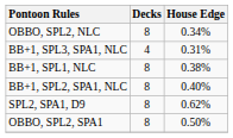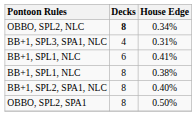 <table class="wikitable" style="margin:1em auto; text-align:center">
 <tr>
 <th style="text-align:left">Pontoon Rules</th>
 <th>Decks</th>
 <th>House Edge</th>
 </tr>
 <tr>
 <td style="text-align:left">OBBO, SPL2, NLC</td>
-<td style="color:black">8</td>
+<td style="color:black"><strong>8</strong></td>
 <td style="color:black">0.34%</td>
 </tr>
 <tr>
 <td style="text-align:left">BB+1, SPL3, SPA1, NLC</td>
 <td style="color:black">4</td>
 <td style="color:black">0.31%</td>
+</tr>
+<tr>
+<td style="text-align:left">BB+1, SPL1, NLC</td>
+<td style="color:black">6</td>
+<td style="color:black">0.41%</td>
 </tr>
 <tr>
 <td style="text-align:left">BB+1, SPL1, NLC</td>
 <td style="color:black">8</td>
 <td style="color:black">0.38%</td>
 </tr>
 <tr>
 <td style="text-align:left">BB+1, SPL2, SPA1, NLC</td>
 <td style="color:black">8</td>
 <td style="color:black">0.40%</td>
 </tr>
 <tr>
-<td style="text-align:left">SPL2, SPA1, D9</td>
-<td style="color:black">8</td>
-<td style="color:black">0.62%</td>
-</tr>
-<tr>
 <td style="text-align:left">OBBO, SPL2, SPA1</td>
 <td style="color:black">8</td>
 <td style="color:black">0.50%</td>
 </tr>
 <tr>
 </tr>
 </table>
